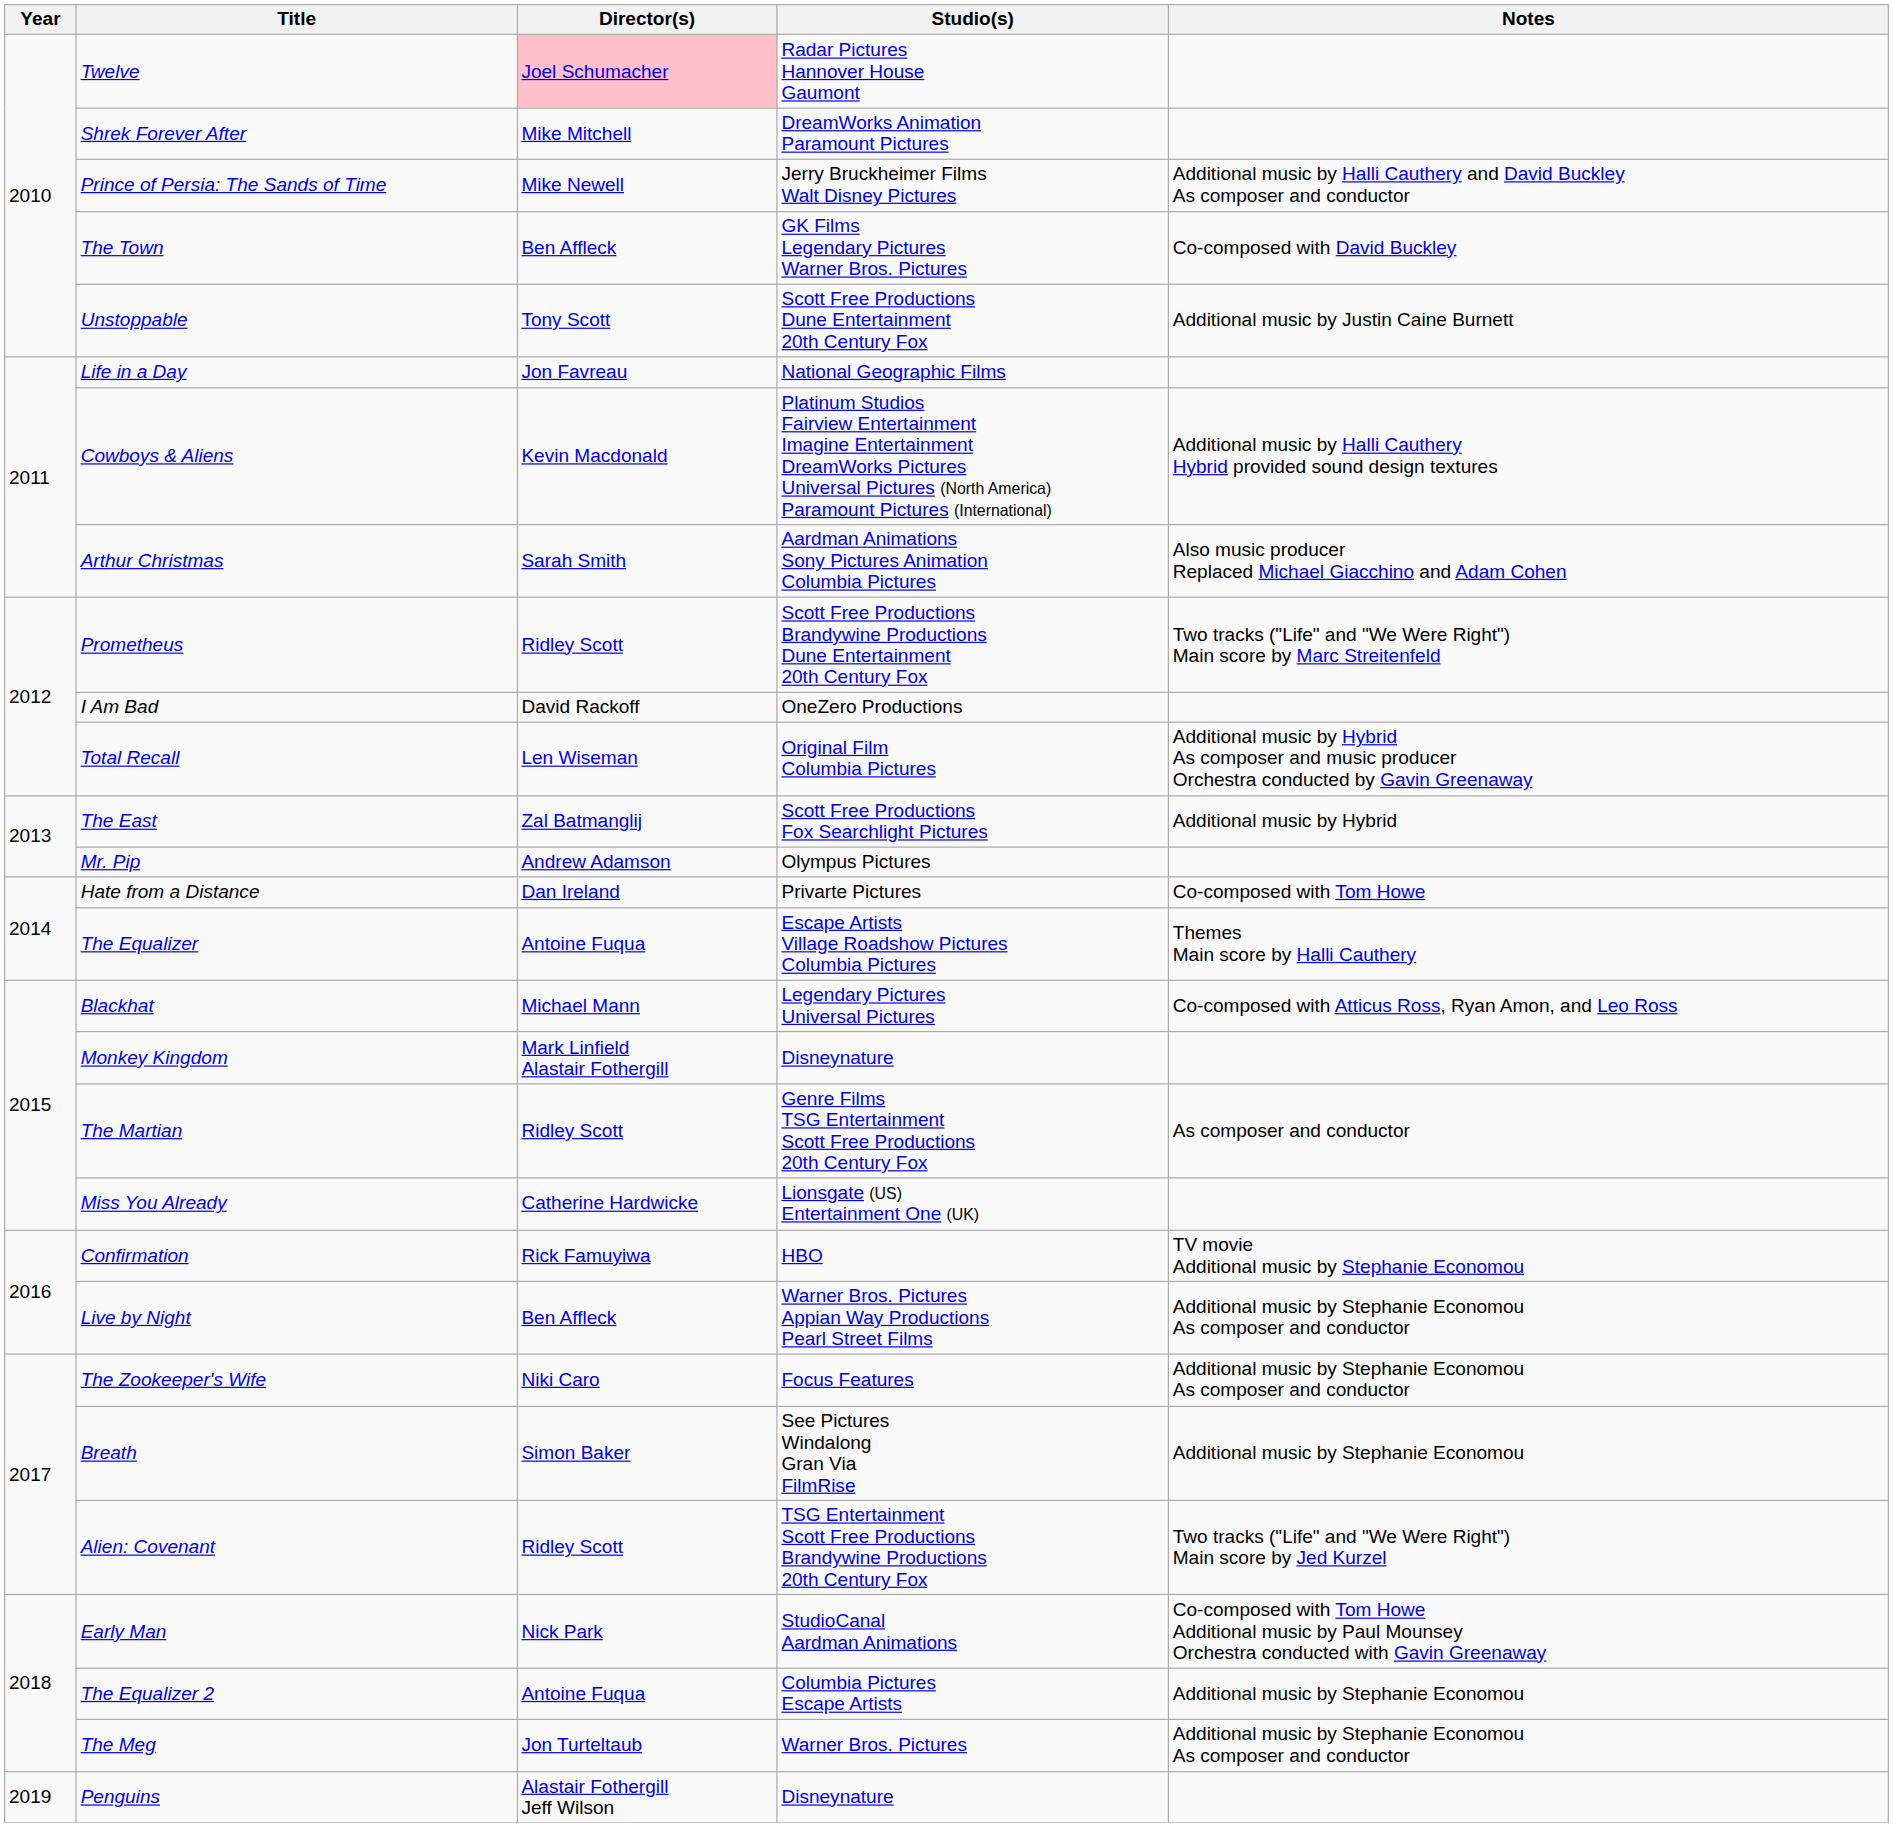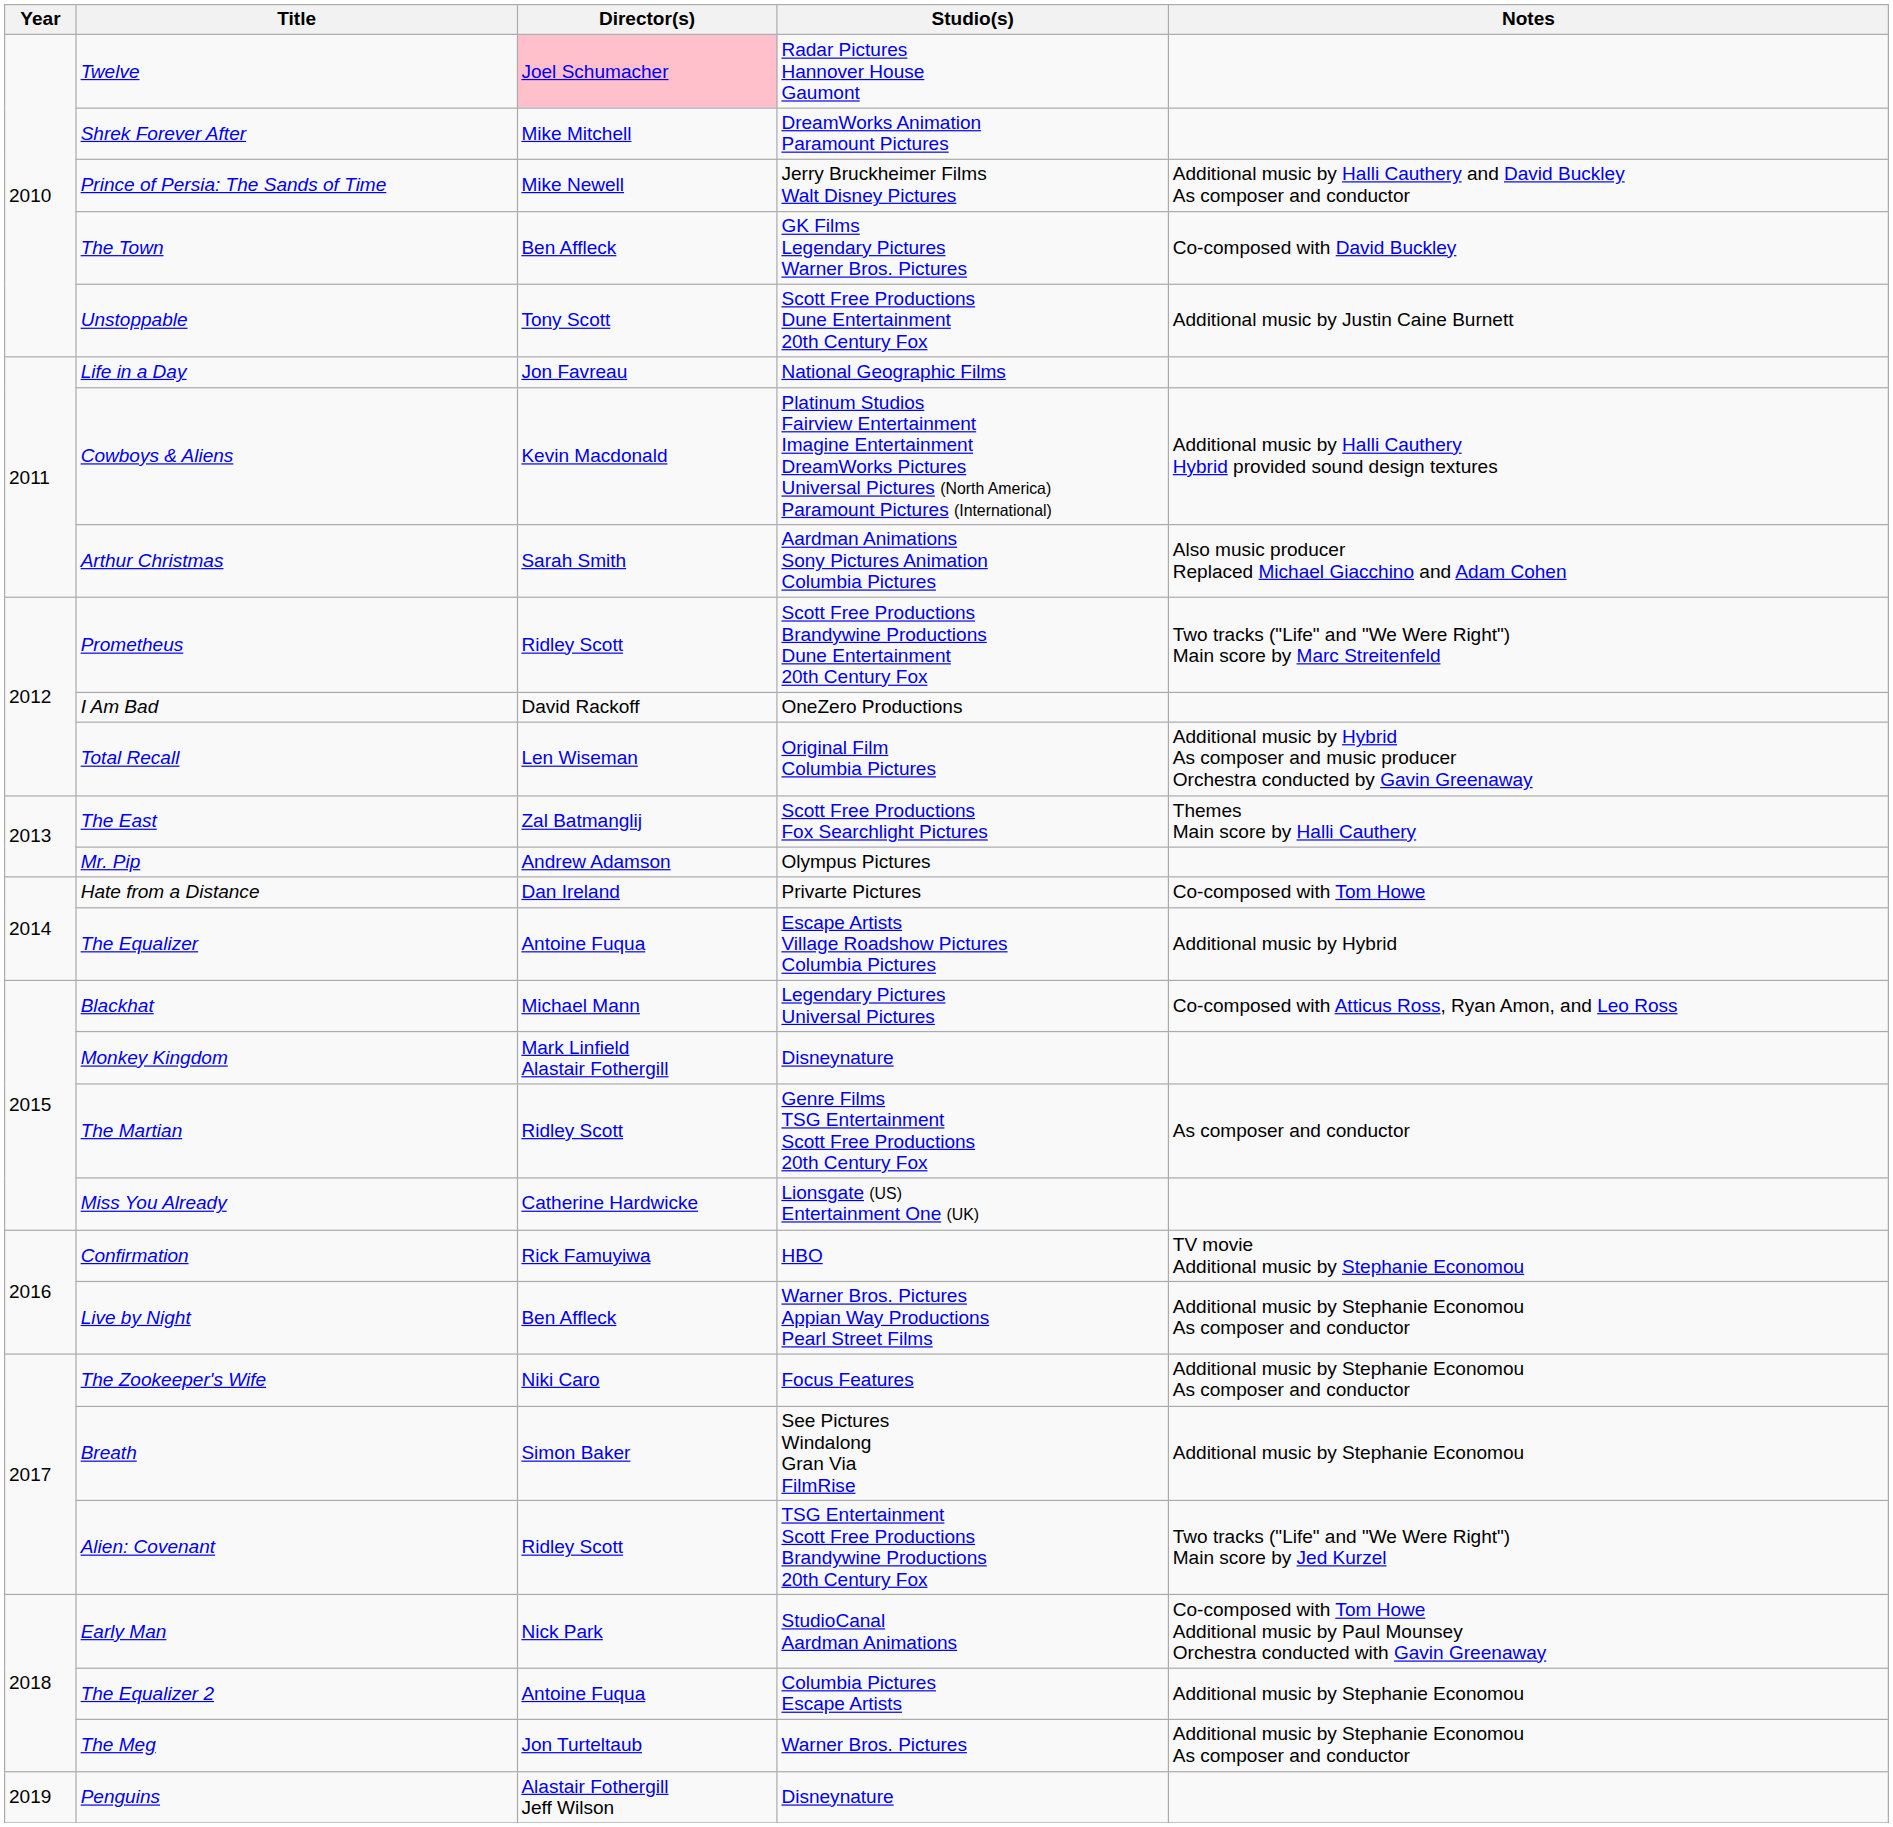 <table class="wikitable sortable" width=100%>
 <tr>
 <th>Year</th>
 <th>Title</th>
 <th>Director(s)</th>
 <th>Studio(s)</th>
 <th>Notes</th>
 </tr>
 <tr>
 <td rowspan="5">2010</td>
 <td><em><a href='#'>Twelve</a></em></td>
 <td style="background: pink;"><a href='#'>Joel Schumacher</a></td>
 <td><a href='#'>Radar Pictures</a><br><a href='#'>Hannover House</a><br><a href='#'>Gaumont</a></td>
 <td></td>
 </tr>
 <tr>
 <td><em><a href='#'>Shrek Forever After</a></em></td>
 <td><a href='#'>Mike Mitchell</a></td>
 <td><a href='#'>DreamWorks Animation</a><br><a href='#'>Paramount Pictures</a></td>
 <td></td>
 </tr>
 <tr>
 <td><em><a href='#'>Prince of Persia: The Sands of Time</a></em></td>
 <td><a href='#'>Mike Newell</a></td>
 <td>Jerry Bruckheimer Films<br><a href='#'>Walt Disney Pictures</a></td>
 <td>Additional music by <a href='#'>Halli Cauthery</a> and <a href='#'>David Buckley</a><br>As composer and conductor</td>
 </tr>
 <tr>
 <td><em><a href='#'>The Town</a></em></td>
 <td><a href='#'>Ben Affleck</a></td>
 <td><a href='#'>GK Films</a><br><a href='#'>Legendary Pictures</a><br><a href='#'>Warner Bros. Pictures</a></td>
 <td>Co-composed with <a href='#'>David Buckley</a></td>
 </tr>
 <tr>
 <td><em><a href='#'>Unstoppable</a></em></td>
 <td><a href='#'>Tony Scott</a></td>
 <td><a href='#'>Scott Free Productions</a><br><a href='#'>Dune Entertainment</a><br><a href='#'>20th Century Fox</a></td>
 <td>Additional music by Justin Caine Burnett</td>
 </tr>
 <tr>
 <td rowspan="3">2011</td>
 <td><em><a href='#'>Life in a Day</a></em></td>
 <td><a href='#'>Jon Favreau</a></td>
 <td><a href='#'>National Geographic Films</a></td>
 <td></td>
 </tr>
 <tr>
 <td><em><a href='#'>Cowboys & Aliens</a></em></td>
 <td><a href='#'>Kevin Macdonald</a></td>
 <td><a href='#'>Platinum Studios</a><br><a href='#'>Fairview Entertainment</a><br><a href='#'>Imagine Entertainment</a><br><a href='#'>DreamWorks Pictures</a><br><a href='#'>Universal Pictures</a> <small>(North America)</small><br><a href='#'>Paramount Pictures</a> <small>(International)</small></td>
 <td>Additional music by <a href='#'>Halli Cauthery</a><br><a href='#'>Hybrid</a> provided sound design textures</td>
 </tr>
 <tr>
 <td><em><a href='#'>Arthur Christmas</a></em></td>
 <td><a href='#'>Sarah Smith</a></td>
 <td><a href='#'>Aardman Animations</a><br><a href='#'>Sony Pictures Animation</a><br><a href='#'>Columbia Pictures</a></td>
 <td>Also music producer<br>Replaced <a href='#'>Michael Giacchino</a> and <a href='#'>Adam Cohen</a></td>
 </tr>
 <tr>
 <td rowspan="3">2012</td>
 <td><em><a href='#'>Prometheus</a></em></td>
 <td><a href='#'>Ridley Scott</a></td>
 <td><a href='#'>Scott Free Productions</a><br><a href='#'>Brandywine Productions</a><br><a href='#'>Dune Entertainment</a><br><a href='#'>20th Century Fox</a></td>
 <td>Two tracks ("Life" and "We Were Right")<br>Main score by <a href='#'>Marc Streitenfeld</a></td>
 </tr>
 <tr>
 <td><em>I Am Bad</em></td>
 <td>David Rackoff</td>
 <td>OneZero Productions</td>
 <td></td>
 </tr>
 <tr>
 <td><em><a href='#'>Total Recall</a></em></td>
 <td><a href='#'>Len Wiseman</a></td>
 <td><a href='#'>Original Film</a><br><a href='#'>Columbia Pictures</a></td>
 <td>Additional music by <a href='#'>Hybrid</a><br>As composer and music producer<br>Orchestra conducted by <a href='#'>Gavin Greenaway</a></td>
 </tr>
 <tr>
 <td rowspan="2">2013</td>
 <td><em><a href='#'>The East</a></em></td>
 <td><a href='#'>Zal Batmanglij</a></td>
 <td><a href='#'>Scott Free Productions</a><br><a href='#'>Fox Searchlight Pictures</a></td>
-<td>Additional music by Hybrid</td>
+<td>Themes<br>Main score by <a href='#'>Halli Cauthery</a></td>
 </tr>
 <tr>
 <td><em><a href='#'>Mr. Pip</a></em></td>
 <td><a href='#'>Andrew Adamson</a></td>
 <td>Olympus Pictures</td>
 <td></td>
 </tr>
 <tr>
 <td rowspan="2">2014</td>
 <td><em>Hate from a Distance</em></td>
 <td><a href='#'>Dan Ireland</a></td>
 <td>Privarte Pictures</td>
 <td>Co-composed with <a href='#'>Tom Howe</a></td>
 </tr>
 <tr>
 <td><em><a href='#'>The Equalizer</a></em></td>
 <td><a href='#'>Antoine Fuqua</a></td>
 <td><a href='#'>Escape Artists</a><br><a href='#'>Village Roadshow Pictures</a><br><a href='#'>Columbia Pictures</a></td>
-<td>Themes<br>Main score by <a href='#'>Halli Cauthery</a></td>
+<td>Additional music by Hybrid</td>
 </tr>
 <tr>
 <td rowspan="4">2015</td>
 <td><em><a href='#'>Blackhat</a></em></td>
 <td><a href='#'>Michael Mann</a></td>
 <td><a href='#'>Legendary Pictures</a><br><a href='#'>Universal Pictures</a></td>
 <td>Co-composed with <a href='#'>Atticus Ross</a>, Ryan Amon, and <a href='#'>Leo Ross</a></td>
 </tr>
 <tr>
 <td><em><a href='#'>Monkey Kingdom</a></em></td>
 <td><a href='#'>Mark Linfield</a><br><a href='#'>Alastair Fothergill</a></td>
 <td><a href='#'>Disneynature</a></td>
 <td></td>
 </tr>
 <tr>
 <td><em><a href='#'>The Martian</a></em></td>
 <td><a href='#'>Ridley Scott</a></td>
 <td><a href='#'>Genre Films</a><br><a href='#'>TSG Entertainment</a><br><a href='#'>Scott Free Productions</a><br><a href='#'>20th Century Fox</a></td>
 <td>As composer and conductor</td>
 </tr>
 <tr>
 <td><em><a href='#'>Miss You Already</a></em></td>
 <td><a href='#'>Catherine Hardwicke</a></td>
 <td><a href='#'>Lionsgate</a> <small>(US)</small><br><a href='#'>Entertainment One</a> <small>(UK)</small></td>
 <td></td>
 </tr>
 <tr>
 <td rowspan="2">2016</td>
 <td><em><a href='#'>Confirmation</a></em></td>
 <td><a href='#'>Rick Famuyiwa</a></td>
 <td><a href='#'>HBO</a></td>
 <td>TV movie<br>Additional music by <a href='#'>Stephanie Economou</a></td>
 </tr>
 <tr>
 <td><em><a href='#'>Live by Night</a></em></td>
 <td><a href='#'>Ben Affleck</a></td>
 <td><a href='#'>Warner Bros. Pictures</a><br><a href='#'>Appian Way Productions</a><br><a href='#'>Pearl Street Films</a></td>
 <td>Additional music by Stephanie Economou<br>As composer and conductor</td>
 </tr>
 <tr>
 <td rowspan="3">2017</td>
 <td><em><a href='#'>The Zookeeper's Wife</a></em></td>
 <td><a href='#'>Niki Caro</a></td>
 <td><a href='#'>Focus Features</a></td>
 <td>Additional music by Stephanie Economou<br>As composer and conductor</td>
 </tr>
 <tr>
 <td><em><a href='#'>Breath</a></em></td>
 <td><a href='#'>Simon Baker</a></td>
 <td>See Pictures<br>Windalong<br>Gran Via<br><a href='#'>FilmRise</a></td>
 <td>Additional music by Stephanie Economou</td>
 </tr>
 <tr>
 <td><em><a href='#'>Alien: Covenant</a></em></td>
 <td><a href='#'>Ridley Scott</a></td>
 <td><a href='#'>TSG Entertainment</a><br><a href='#'>Scott Free Productions</a><br><a href='#'>Brandywine Productions</a><br><a href='#'>20th Century Fox</a></td>
 <td>Two tracks ("Life" and "We Were Right")<br>Main score by <a href='#'>Jed Kurzel</a></td>
 </tr>
 <tr>
 <td rowspan="3">2018</td>
 <td><em><a href='#'>Early Man</a></em></td>
 <td><a href='#'>Nick Park</a></td>
 <td><a href='#'>StudioCanal</a><br><a href='#'>Aardman Animations</a></td>
 <td>Co-composed with <a href='#'>Tom Howe</a><br>Additional music by Paul Mounsey<br>Orchestra conducted with <a href='#'>Gavin Greenaway</a></td>
 </tr>
 <tr>
 <td><em><a href='#'>The Equalizer 2</a></em></td>
 <td><a href='#'>Antoine Fuqua</a></td>
 <td><a href='#'>Columbia Pictures</a><br><a href='#'>Escape Artists</a></td>
 <td>Additional music by Stephanie Economou</td>
 </tr>
 <tr>
 <td><em><a href='#'>The Meg</a></em></td>
 <td><a href='#'>Jon Turteltaub</a></td>
 <td><a href='#'>Warner Bros. Pictures</a></td>
 <td>Additional music by Stephanie Economou<br>As composer and conductor</td>
 </tr>
 <tr>
 <td rowspan="1">2019</td>
 <td><em><a href='#'>Penguins</a></em></td>
 <td><a href='#'>Alastair Fothergill</a><br>Jeff Wilson</td>
 <td><a href='#'>Disneynature</a></td>
 <td></td>
 </tr>
 </table>
